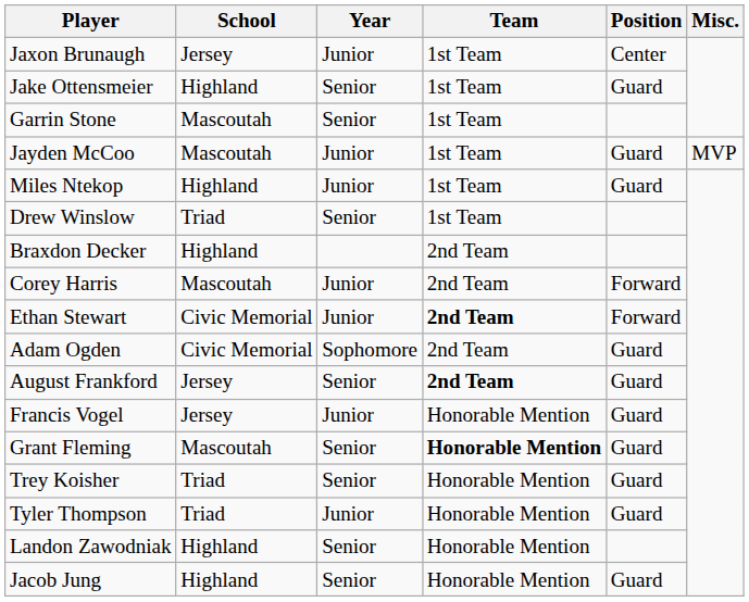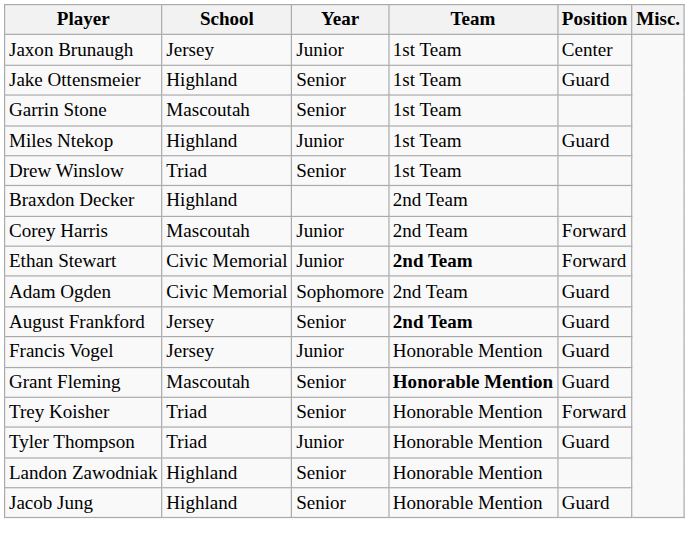 <table class="wikitable sortable">
 <tr>
 <th>Player</th>
 <th>School</th>
 <th>Year</th>
 <th>Team</th>
 <th>Position</th>
 <th>Misc.</th>
 </tr>
 <tr>
 <td>Jaxon Brunaugh</td>
 <td>Jersey</td>
 <td>Junior</td>
 <td>1st Team</td>
 <td>Center</td>
 </tr>
 <tr>
 <td>Jake Ottensmeier</td>
 <td>Highland</td>
 <td>Senior</td>
 <td>1st Team</td>
 <td>Guard</td>
 </tr>
 <tr>
 <td>Garrin Stone</td>
 <td>Mascoutah</td>
 <td>Senior</td>
 <td>1st Team</td>
 <td></td>
-</tr>
-<tr>
-<td>Jayden McCoo</td>
-<td>Mascoutah</td>
-<td>Junior</td>
-<td>1st Team</td>
-<td>Guard</td>
-<td>MVP</td>
 </tr>
 <tr>
 <td>Miles Ntekop</td>
 <td>Highland</td>
 <td>Junior</td>
 <td>1st Team</td>
 <td>Guard</td>
 </tr>
 <tr>
 <td>Drew Winslow</td>
 <td>Triad</td>
 <td>Senior</td>
 <td>1st Team</td>
 <td></td>
 </tr>
 <tr>
 <td>Braxdon Decker</td>
 <td>Highland</td>
 <td></td>
 <td>2nd Team</td>
 <td></td>
 </tr>
 <tr>
 <td>Corey Harris</td>
 <td>Mascoutah</td>
 <td>Junior</td>
 <td>2nd Team</td>
 <td>Forward</td>
 </tr>
 <tr>
 <td>Ethan Stewart</td>
 <td>Civic Memorial</td>
 <td>Junior</td>
 <td><strong>2nd Team</strong></td>
 <td>Forward</td>
 </tr>
 <tr>
 <td>Adam Ogden</td>
 <td>Civic Memorial</td>
 <td>Sophomore</td>
 <td>2nd Team</td>
 <td>Guard</td>
 </tr>
 <tr>
 <td>August Frankford</td>
 <td>Jersey</td>
 <td>Senior</td>
 <td><strong>2nd Team</strong></td>
 <td>Guard</td>
 </tr>
 <tr>
 <td>Francis Vogel</td>
 <td>Jersey</td>
 <td>Junior</td>
 <td>Honorable Mention</td>
 <td>Guard</td>
 </tr>
 <tr>
 <td>Grant Fleming</td>
 <td>Mascoutah</td>
 <td>Senior</td>
 <td><strong>Honorable Mention</strong></td>
 <td>Guard</td>
 </tr>
 <tr>
 <td>Trey Koisher</td>
 <td>Triad</td>
 <td>Senior</td>
 <td>Honorable Mention</td>
-<td>Guard</td>
+<td>Forward</td>
 </tr>
 <tr>
 <td>Tyler Thompson</td>
 <td>Triad</td>
 <td>Junior</td>
 <td>Honorable Mention</td>
 <td>Guard</td>
 </tr>
 <tr>
 <td>Landon Zawodniak</td>
 <td>Highland</td>
 <td>Senior</td>
 <td>Honorable Mention</td>
 <td></td>
 </tr>
 <tr>
 <td>Jacob Jung</td>
 <td>Highland</td>
 <td>Senior</td>
 <td>Honorable Mention</td>
 <td>Guard</td>
 </tr>
 </table>
